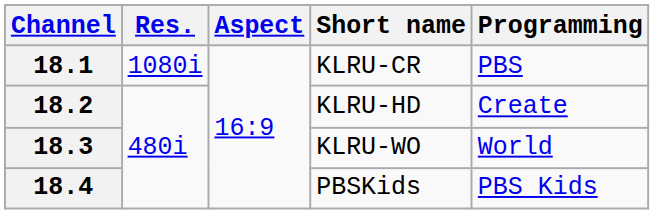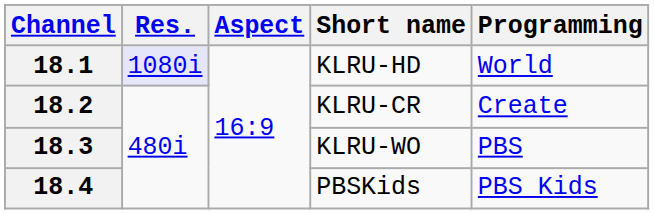 <table class="wikitable">
 <tr>
 <th scope = "col"><a href='#'>Channel</a></th>
 <th scope = "col"><a href='#'>Res.</a></th>
 <th scope = "col"><a href='#'>Aspect</a></th>
 <th scope = "col">Short name</th>
 <th scope = "col">Programming</th>
 </tr>
 <tr>
 <th scope = "row">18.1</th>
-<td><a href='#'>1080i</a></td>
+<td style="background: lavender;"><a href='#'>1080i</a></td>
 <td rowspan="4"><a href='#'>16:9</a></td>
-<td>KLRU-CR</td>
-<td><a href='#'>PBS</a></td>
+<td>KLRU-HD</td>
+<td><a href='#'>World</a></td>
 </tr>
 <tr>
 <th scope = "row">18.2</th>
 <td rowspan="3"><a href='#'>480i</a></td>
-<td>KLRU-HD</td>
+<td>KLRU-CR</td>
 <td><a href='#'>Create</a></td>
 </tr>
 <tr>
 <th scope = "row">18.3</th>
 <td>KLRU-WO</td>
-<td><a href='#'>World</a></td>
+<td><a href='#'>PBS</a></td>
 </tr>
 <tr>
 <th scope = "row">18.4</th>
 <td>PBSKids</td>
 <td><a href='#'>PBS Kids</a></td>
 </tr>
 </table>
